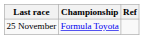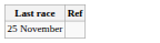 <table class="wikitable" style="font-size: 85%">
 <tr>
 <th>Last race</th>
-<th>Championship</th>
 <th>Ref</th>
 </tr>
 <tr>
 <td>25 November</td>
-<td><a href='#'>Formula Toyota</a></td>
 <td></td>
 </tr>
 </table>
